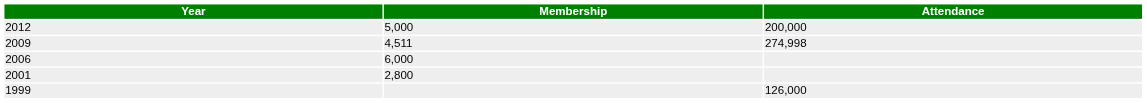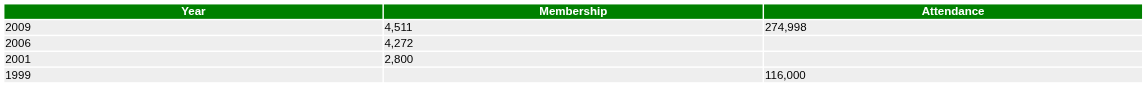 <table ->
 <tr>
 <th style="width:06%; background:green; color:white;">Year</th>
 <th style="width:06%; background:green; color:white;">Membership</th>
 <th style="width:06%; background:green; color:white;">Attendance</th>
-</tr>
-<tr style="background:#eee; color:black;">
-<td>2012</td>
-<td>5,000</td>
-<td>200,000</td>
 </tr>
 <tr style="background:#eee; color:black;">
 <td>2009</td>
 <td>4,511</td>
 <td>274,998</td>
 </tr>
 <tr style="background:#eee; color:black;">
 <td>2006</td>
-<td>6,000</td>
+<td>4,272</td>
 <td></td>
 </tr>
 <tr style="background:#eee; color:black;">
 <td>2001</td>
 <td>2,800</td>
 <td></td>
 </tr>
 <tr style="background:#eee; color:black;">
 <td>1999</td>
 <td></td>
-<td>126,000</td>
+<td>116,000</td>
 </tr>
 <tr style="background:#eee; color:black;">
 </tr>
 </table>
